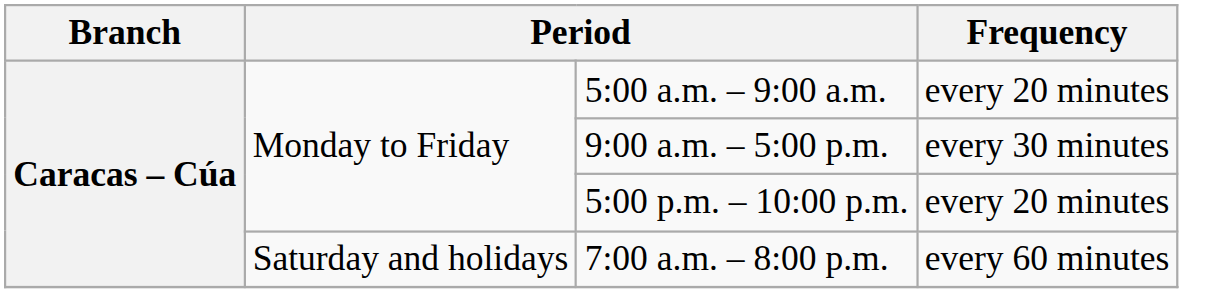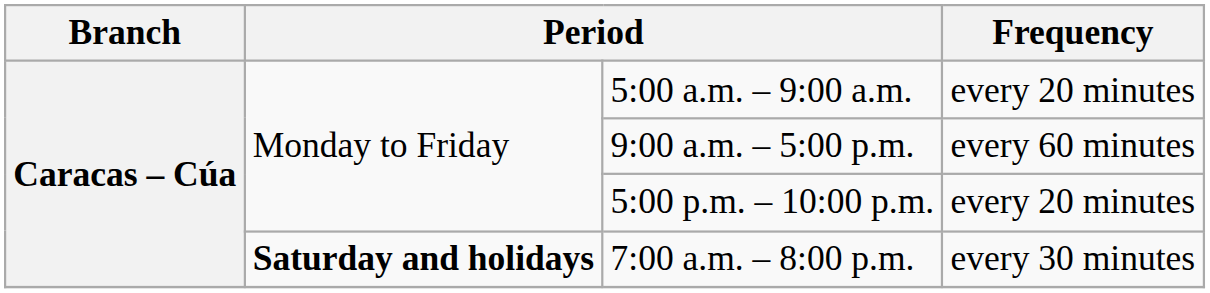 <table class="wikitable sortable">
 <tr>
 <th>Branch</th>
 <th colspan=2>Period</th>
 <th>Frequency</th>
 </tr>
 <tr>
 <th rowspan=4>Caracas – Cúa</th>
 <td rowspan=3>Monday to Friday</td>
 <td>5:00 a.m. – 9:00 a.m.</td>
 <td>every 20 minutes</td>
 </tr>
 <tr>
 <td>9:00 a.m. – 5:00 p.m.</td>
-<td>every 30 minutes</td>
+<td>every 60 minutes</td>
 </tr>
 <tr>
 <td>5:00 p.m. – 10:00 p.m.</td>
 <td>every 20 minutes</td>
 </tr>
 <tr>
-<td>Saturday and holidays</td>
+<td><strong>Saturday and holidays</strong></td>
 <td>7:00 a.m. – 8:00 p.m.</td>
-<td>every 60 minutes</td>
+<td>every 30 minutes</td>
 </tr>
 <tr>
 </tr>
 </table>
